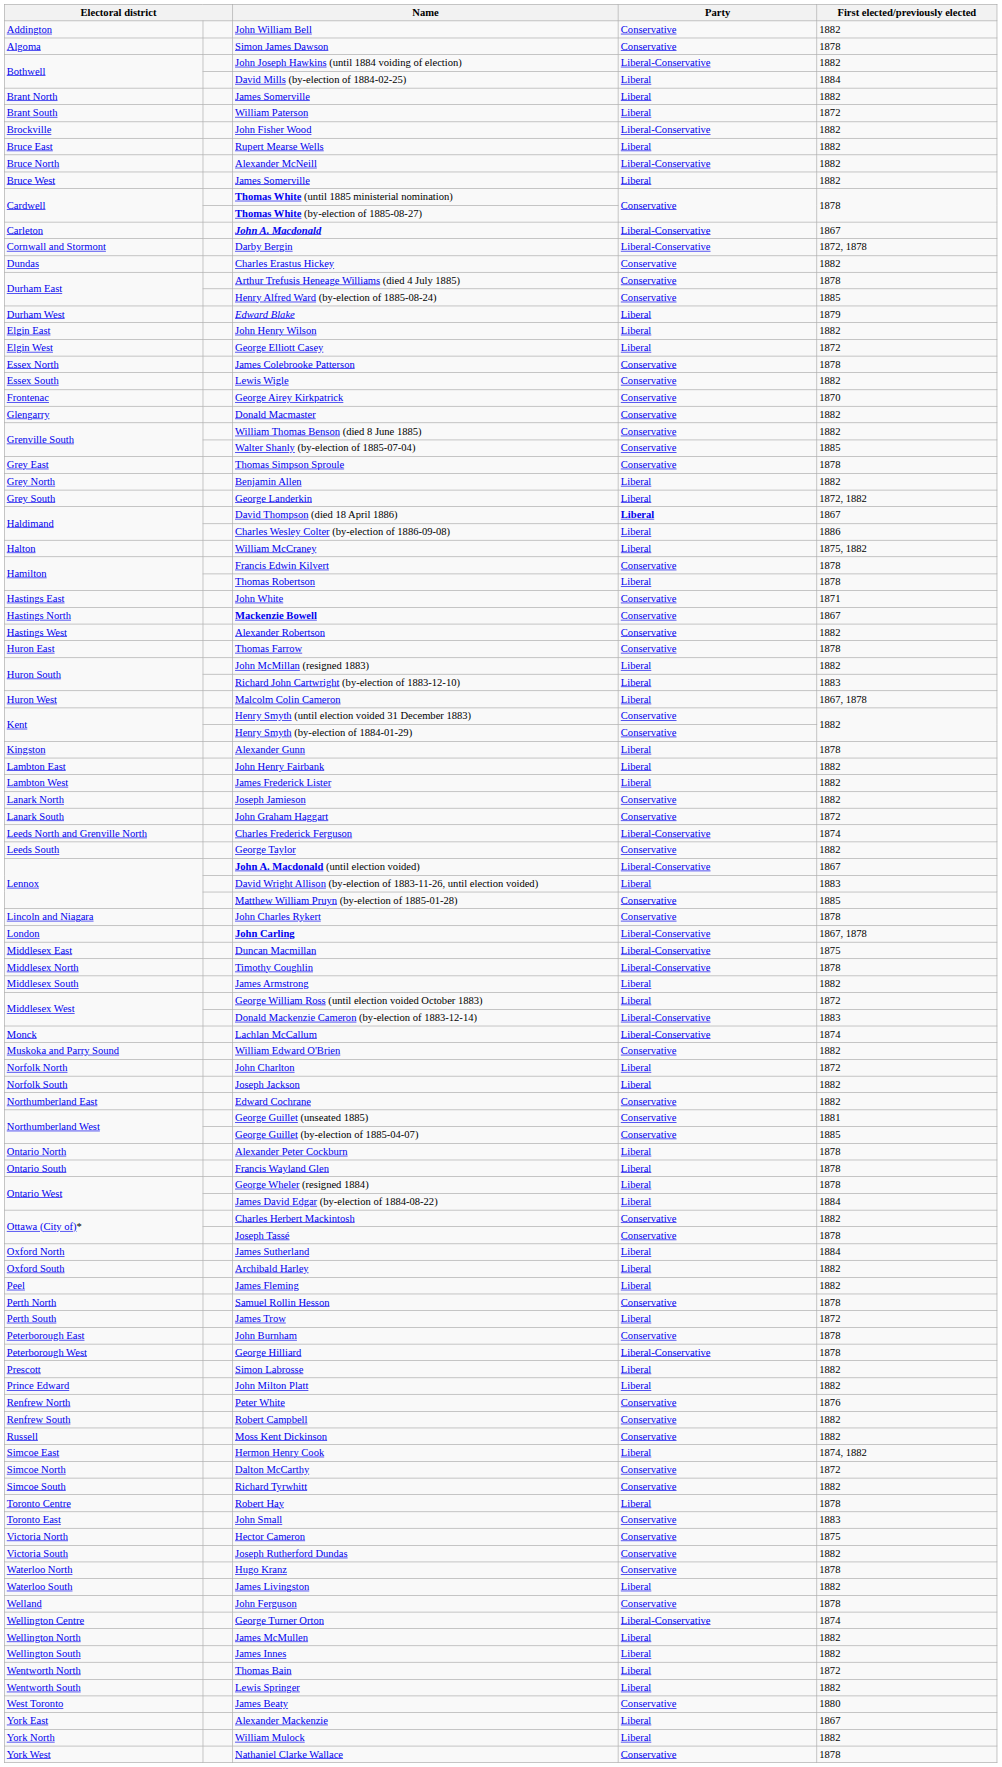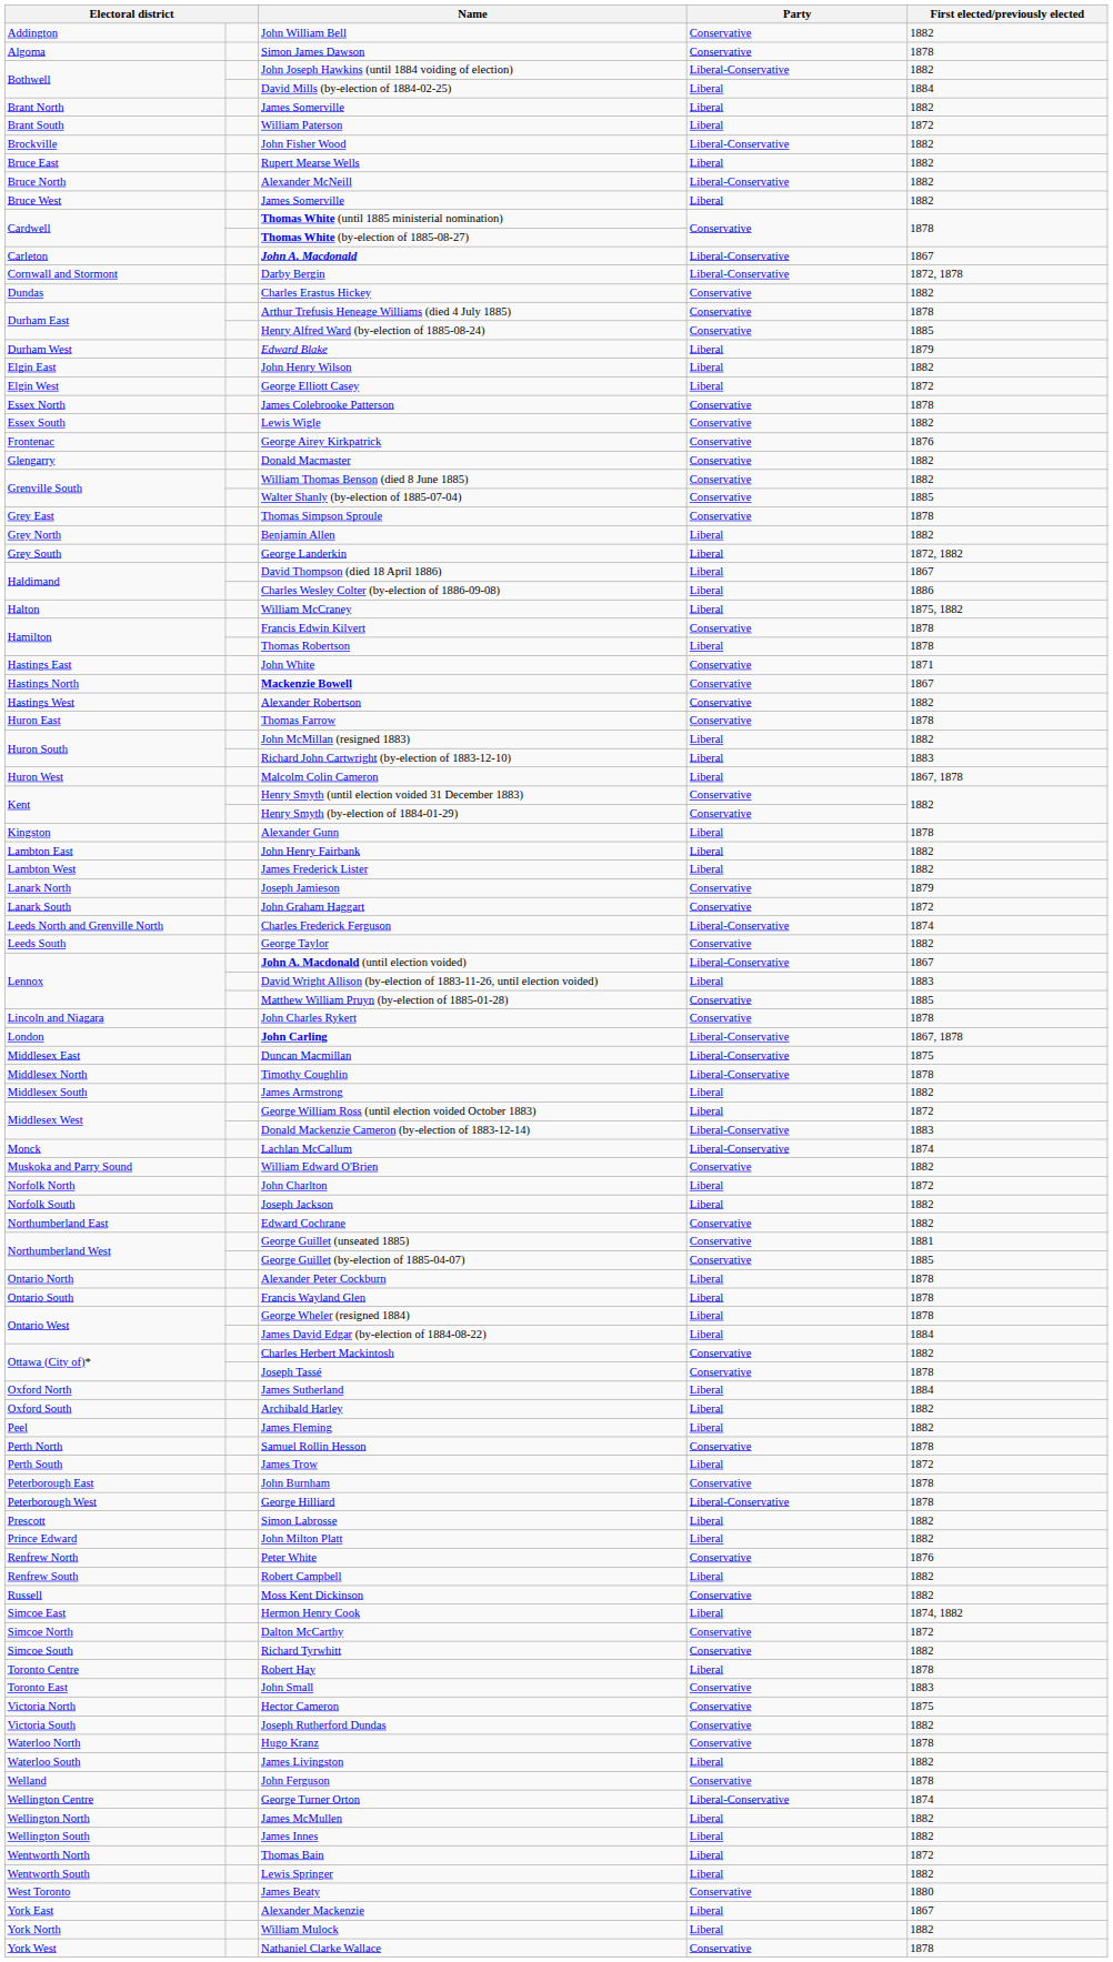 <table class="wikitable" width=95%>
 <tr>
 <th colspan=2 width=23%>Electoral district</th>
 <th>Name</th>
 <th width=20%>Party</th>
 <th>First elected/previously elected</th>
 </tr>
 <tr>
 <td width=20%><a href='#'>Addington</a></td>
 <td></td>
 <td><a href='#'>John William Bell</a></td>
 <td><a href='#'>Conservative</a></td>
 <td>1882</td>
 </tr>
 <tr>
 <td><a href='#'>Algoma</a></td>
 <td></td>
 <td><a href='#'>Simon James Dawson</a></td>
 <td><a href='#'>Conservative</a></td>
 <td>1878</td>
 </tr>
 <tr>
 <td rowspan=2><a href='#'>Bothwell</a></td>
 <td></td>
 <td><a href='#'>John Joseph Hawkins</a> (until 1884 voiding of election)</td>
 <td><a href='#'>Liberal-Conservative</a></td>
 <td>1882</td>
 </tr>
 <tr>
 <td></td>
 <td><a href='#'>David Mills</a> (by-election of 1884-02-25)</td>
 <td><a href='#'>Liberal</a></td>
 <td>1884</td>
 </tr>
 <tr>
 <td><a href='#'>Brant North</a></td>
 <td></td>
 <td><a href='#'>James Somerville</a></td>
 <td><a href='#'>Liberal</a></td>
 <td>1882</td>
 </tr>
 <tr>
 <td><a href='#'>Brant South</a></td>
 <td></td>
 <td><a href='#'>William Paterson</a></td>
 <td><a href='#'>Liberal</a></td>
 <td>1872</td>
 </tr>
 <tr>
 <td><a href='#'>Brockville</a></td>
 <td></td>
 <td><a href='#'>John Fisher Wood</a></td>
 <td><a href='#'>Liberal-Conservative</a></td>
 <td>1882</td>
 </tr>
 <tr>
 <td><a href='#'>Bruce East</a></td>
 <td></td>
 <td><a href='#'>Rupert Mearse Wells</a></td>
 <td><a href='#'>Liberal</a></td>
 <td>1882</td>
 </tr>
 <tr>
 <td><a href='#'>Bruce North</a></td>
 <td></td>
 <td><a href='#'>Alexander McNeill</a></td>
 <td><a href='#'>Liberal-Conservative</a></td>
 <td>1882</td>
 </tr>
 <tr>
 <td><a href='#'>Bruce West</a></td>
 <td></td>
 <td><a href='#'>James Somerville</a></td>
 <td><a href='#'>Liberal</a></td>
 <td>1882</td>
 </tr>
 <tr>
 <td rowspan=2><a href='#'>Cardwell</a></td>
 <td></td>
 <td><strong><a href='#'>Thomas White</a></strong> (until 1885 ministerial nomination)</td>
 <td rowspan=2><a href='#'>Conservative</a></td>
 <td rowspan=2>1878</td>
 </tr>
 <tr>
 <td></td>
 <td><strong><a href='#'>Thomas White</a></strong> (by-election of 1885-08-27)</td>
 </tr>
 <tr>
 <td><a href='#'>Carleton</a></td>
 <td></td>
 <td><strong><em><a href='#'>John A. Macdonald</a></em></strong></td>
 <td><a href='#'>Liberal-Conservative</a></td>
 <td>1867</td>
 </tr>
 <tr>
 <td><a href='#'>Cornwall and Stormont</a></td>
 <td></td>
 <td><a href='#'>Darby Bergin</a></td>
 <td><a href='#'>Liberal-Conservative</a></td>
 <td>1872, 1878</td>
 </tr>
 <tr>
 <td><a href='#'>Dundas</a></td>
 <td></td>
 <td><a href='#'>Charles Erastus Hickey</a></td>
 <td><a href='#'>Conservative</a></td>
 <td>1882</td>
 </tr>
 <tr>
 <td rowspan=2><a href='#'>Durham East</a></td>
 <td></td>
 <td><a href='#'>Arthur Trefusis Heneage Williams</a> (died 4 July 1885)</td>
 <td><a href='#'>Conservative</a></td>
 <td>1878</td>
 </tr>
 <tr>
 <td></td>
 <td><a href='#'>Henry Alfred Ward</a> (by-election of 1885-08-24)</td>
 <td><a href='#'>Conservative</a></td>
 <td>1885</td>
 </tr>
 <tr>
 <td><a href='#'>Durham West</a></td>
 <td></td>
 <td><em><a href='#'>Edward Blake</a></em></td>
 <td><a href='#'>Liberal</a></td>
 <td>1879</td>
 </tr>
 <tr>
 <td><a href='#'>Elgin East</a></td>
 <td></td>
 <td><a href='#'>John Henry Wilson</a></td>
 <td><a href='#'>Liberal</a></td>
 <td>1882</td>
 </tr>
 <tr>
 <td><a href='#'>Elgin West</a></td>
 <td></td>
 <td><a href='#'>George Elliott Casey</a></td>
 <td><a href='#'>Liberal</a></td>
 <td>1872</td>
 </tr>
 <tr>
 <td><a href='#'>Essex North</a></td>
 <td></td>
 <td><a href='#'>James Colebrooke Patterson</a></td>
 <td><a href='#'>Conservative</a></td>
 <td>1878</td>
 </tr>
 <tr>
 <td><a href='#'>Essex South</a></td>
 <td></td>
 <td><a href='#'>Lewis Wigle</a></td>
 <td><a href='#'>Conservative</a></td>
 <td>1882</td>
 </tr>
 <tr>
 <td><a href='#'>Frontenac</a></td>
 <td></td>
 <td><a href='#'>George Airey Kirkpatrick</a> </td>
 <td><a href='#'>Conservative</a></td>
-<td>1870</td>
+<td>1876</td>
 </tr>
 <tr>
 <td><a href='#'>Glengarry</a></td>
 <td></td>
 <td><a href='#'>Donald Macmaster</a></td>
 <td><a href='#'>Conservative</a></td>
 <td>1882</td>
 </tr>
 <tr>
 <td rowspan=2><a href='#'>Grenville South</a></td>
 <td></td>
 <td><a href='#'>William Thomas Benson</a> (died 8 June 1885)</td>
 <td><a href='#'>Conservative</a></td>
 <td>1882</td>
 </tr>
 <tr>
 <td></td>
 <td><a href='#'>Walter Shanly</a> (by-election of 1885-07-04)</td>
 <td><a href='#'>Conservative</a></td>
 <td>1885</td>
 </tr>
 <tr>
 <td><a href='#'>Grey East</a></td>
 <td></td>
 <td><a href='#'>Thomas Simpson Sproule</a></td>
 <td><a href='#'>Conservative</a></td>
 <td>1878</td>
 </tr>
 <tr>
 <td><a href='#'>Grey North</a></td>
 <td></td>
 <td><a href='#'>Benjamin Allen</a></td>
 <td><a href='#'>Liberal</a></td>
 <td>1882</td>
 </tr>
 <tr>
 <td><a href='#'>Grey South</a></td>
 <td></td>
 <td><a href='#'>George Landerkin</a></td>
 <td><a href='#'>Liberal</a></td>
 <td>1872, 1882</td>
 </tr>
 <tr>
 <td rowspan=2><a href='#'>Haldimand</a></td>
 <td></td>
 <td><a href='#'>David Thompson</a> (died 18 April 1886)</td>
-<td><strong><a href='#'>Liberal</a></strong></td>
+<td><a href='#'>Liberal</a></td>
 <td>1867</td>
 </tr>
 <tr>
 <td></td>
 <td><a href='#'>Charles Wesley Colter</a> (by-election of 1886-09-08)</td>
 <td><a href='#'>Liberal</a></td>
 <td>1886</td>
 </tr>
 <tr>
 <td><a href='#'>Halton</a></td>
 <td></td>
 <td><a href='#'>William McCraney</a></td>
 <td><a href='#'>Liberal</a></td>
 <td>1875, 1882</td>
 </tr>
 <tr>
 <td rowspan=2><a href='#'>Hamilton</a></td>
 <td></td>
 <td><a href='#'>Francis Edwin Kilvert</a></td>
 <td><a href='#'>Conservative</a></td>
 <td>1878</td>
 </tr>
 <tr>
 <td></td>
 <td><a href='#'>Thomas Robertson</a></td>
 <td><a href='#'>Liberal</a></td>
 <td>1878</td>
 </tr>
 <tr>
 <td><a href='#'>Hastings East</a></td>
 <td></td>
 <td><a href='#'>John White</a></td>
 <td><a href='#'>Conservative</a></td>
 <td>1871</td>
 </tr>
 <tr>
 <td><a href='#'>Hastings North</a></td>
 <td></td>
 <td><strong><a href='#'>Mackenzie Bowell</a></strong></td>
 <td><a href='#'>Conservative</a></td>
 <td>1867</td>
 </tr>
 <tr>
 <td><a href='#'>Hastings West</a></td>
 <td></td>
 <td><a href='#'>Alexander Robertson</a></td>
 <td><a href='#'>Conservative</a></td>
 <td>1882</td>
 </tr>
 <tr>
 <td><a href='#'>Huron East</a></td>
 <td></td>
 <td><a href='#'>Thomas Farrow</a></td>
 <td><a href='#'>Conservative</a></td>
 <td>1878</td>
 </tr>
 <tr>
 <td rowspan=2><a href='#'>Huron South</a></td>
 <td></td>
 <td><a href='#'>John McMillan</a> (resigned 1883)</td>
 <td><a href='#'>Liberal</a></td>
 <td>1882</td>
 </tr>
 <tr>
 <td></td>
 <td><a href='#'>Richard John Cartwright</a> (by-election of 1883-12-10)</td>
 <td><a href='#'>Liberal</a></td>
 <td>1883</td>
 </tr>
 <tr>
 <td><a href='#'>Huron West</a></td>
 <td></td>
 <td><a href='#'>Malcolm Colin Cameron</a></td>
 <td><a href='#'>Liberal</a></td>
 <td>1867, 1878</td>
 </tr>
 <tr>
 <td rowspan=2><a href='#'>Kent</a></td>
 <td></td>
 <td><a href='#'>Henry Smyth</a> (until election voided 31 December 1883)</td>
 <td><a href='#'>Conservative</a></td>
 <td rowspan=2>1882</td>
 </tr>
 <tr>
 <td></td>
 <td><a href='#'>Henry Smyth</a> (by-election of 1884-01-29)</td>
 <td><a href='#'>Conservative</a></td>
 </tr>
 <tr>
 <td><a href='#'>Kingston</a></td>
 <td></td>
 <td><a href='#'>Alexander Gunn</a></td>
 <td><a href='#'>Liberal</a></td>
 <td>1878</td>
 </tr>
 <tr>
 <td><a href='#'>Lambton East</a></td>
 <td></td>
 <td><a href='#'>John Henry Fairbank</a></td>
 <td><a href='#'>Liberal</a></td>
 <td>1882</td>
 </tr>
 <tr>
 <td><a href='#'>Lambton West</a></td>
 <td></td>
 <td><a href='#'>James Frederick Lister</a></td>
 <td><a href='#'>Liberal</a></td>
 <td>1882</td>
 </tr>
 <tr>
 <td><a href='#'>Lanark North</a></td>
 <td></td>
 <td><a href='#'>Joseph Jamieson</a></td>
 <td><a href='#'>Conservative</a></td>
-<td>1882</td>
+<td>1879</td>
 </tr>
 <tr>
 <td><a href='#'>Lanark South</a></td>
 <td></td>
 <td><a href='#'>John Graham Haggart</a></td>
 <td><a href='#'>Conservative</a></td>
 <td>1872</td>
 </tr>
 <tr>
 <td><a href='#'>Leeds North and Grenville North</a></td>
 <td></td>
 <td><a href='#'>Charles Frederick Ferguson</a></td>
 <td><a href='#'>Liberal-Conservative</a></td>
 <td>1874</td>
 </tr>
 <tr>
 <td><a href='#'>Leeds South</a></td>
 <td></td>
 <td><a href='#'>George Taylor</a></td>
 <td><a href='#'>Conservative</a></td>
 <td>1882</td>
 </tr>
 <tr>
 <td rowspan=3><a href='#'>Lennox</a></td>
 <td></td>
 <td><strong><a href='#'>John A. Macdonald</a></strong> (until election voided)</td>
 <td><a href='#'>Liberal-Conservative</a></td>
 <td>1867</td>
 </tr>
 <tr>
 <td></td>
 <td><a href='#'>David Wright Allison</a> (by-election of 1883-11-26, until election voided)</td>
 <td><a href='#'>Liberal</a></td>
 <td>1883</td>
 </tr>
 <tr>
 <td></td>
 <td><a href='#'>Matthew William Pruyn</a> (by-election of 1885-01-28)</td>
 <td><a href='#'>Conservative</a></td>
 <td>1885</td>
 </tr>
 <tr>
 <td><a href='#'>Lincoln and Niagara</a></td>
 <td></td>
 <td><a href='#'>John Charles Rykert</a></td>
 <td><a href='#'>Conservative</a></td>
 <td>1878</td>
 </tr>
 <tr>
 <td><a href='#'>London</a></td>
 <td></td>
 <td><strong><a href='#'>John Carling</a></strong></td>
 <td><a href='#'>Liberal-Conservative</a></td>
 <td>1867, 1878</td>
 </tr>
 <tr>
 <td><a href='#'>Middlesex East</a></td>
 <td></td>
 <td><a href='#'>Duncan Macmillan</a></td>
 <td><a href='#'>Liberal-Conservative</a></td>
 <td>1875</td>
 </tr>
 <tr>
 <td><a href='#'>Middlesex North</a></td>
 <td></td>
 <td><a href='#'>Timothy Coughlin</a></td>
 <td><a href='#'>Liberal-Conservative</a></td>
 <td>1878</td>
 </tr>
 <tr>
 <td><a href='#'>Middlesex South</a></td>
 <td></td>
 <td><a href='#'>James Armstrong</a></td>
 <td><a href='#'>Liberal</a></td>
 <td>1882</td>
 </tr>
 <tr>
 <td rowspan=2><a href='#'>Middlesex West</a></td>
 <td></td>
 <td><a href='#'>George William Ross</a> (until election voided October 1883)</td>
 <td><a href='#'>Liberal</a></td>
 <td>1872</td>
 </tr>
 <tr>
 <td></td>
 <td><a href='#'>Donald Mackenzie Cameron</a> (by-election of 1883-12-14)</td>
 <td><a href='#'>Liberal-Conservative</a></td>
 <td>1883</td>
 </tr>
 <tr>
 <td><a href='#'>Monck</a></td>
 <td></td>
 <td><a href='#'>Lachlan McCallum</a></td>
 <td><a href='#'>Liberal-Conservative</a></td>
 <td>1874</td>
 </tr>
 <tr>
 <td><a href='#'>Muskoka and Parry Sound</a></td>
 <td></td>
 <td><a href='#'>William Edward O'Brien</a></td>
 <td><a href='#'>Conservative</a></td>
 <td>1882</td>
 </tr>
 <tr>
 <td><a href='#'>Norfolk North</a></td>
 <td></td>
 <td><a href='#'>John Charlton</a></td>
 <td><a href='#'>Liberal</a></td>
 <td>1872</td>
 </tr>
 <tr>
 <td><a href='#'>Norfolk South</a></td>
 <td></td>
 <td><a href='#'>Joseph Jackson</a></td>
 <td><a href='#'>Liberal</a></td>
 <td>1882</td>
 </tr>
 <tr>
 <td><a href='#'>Northumberland East</a></td>
 <td></td>
 <td><a href='#'>Edward Cochrane</a></td>
 <td><a href='#'>Conservative</a></td>
 <td>1882</td>
 </tr>
 <tr>
 <td rowspan=2><a href='#'>Northumberland West</a></td>
 <td></td>
 <td><a href='#'>George Guillet</a> (unseated 1885)</td>
 <td><a href='#'>Conservative</a></td>
 <td>1881</td>
 </tr>
 <tr>
 <td></td>
 <td><a href='#'>George Guillet</a> (by-election of 1885-04-07)</td>
 <td><a href='#'>Conservative</a></td>
 <td>1885</td>
 </tr>
 <tr>
 <td><a href='#'>Ontario North</a></td>
 <td></td>
 <td><a href='#'>Alexander Peter Cockburn</a></td>
 <td><a href='#'>Liberal</a></td>
 <td>1878</td>
 </tr>
 <tr>
 <td><a href='#'>Ontario South</a></td>
 <td></td>
 <td><a href='#'>Francis Wayland Glen</a></td>
 <td><a href='#'>Liberal</a></td>
 <td>1878</td>
 </tr>
 <tr>
 <td rowspan=2><a href='#'>Ontario West</a></td>
 <td></td>
 <td><a href='#'>George Wheler</a> (resigned 1884)</td>
 <td><a href='#'>Liberal</a></td>
 <td>1878</td>
 </tr>
 <tr>
 <td></td>
 <td><a href='#'>James David Edgar</a> (by-election of 1884-08-22)</td>
 <td><a href='#'>Liberal</a></td>
 <td>1884</td>
 </tr>
 <tr>
 <td rowspan=2><a href='#'>Ottawa (City of)</a>*</td>
 <td></td>
 <td><a href='#'>Charles Herbert Mackintosh</a></td>
 <td><a href='#'>Conservative</a></td>
 <td>1882</td>
 </tr>
 <tr>
 <td></td>
 <td><a href='#'>Joseph Tassé</a></td>
 <td><a href='#'>Conservative</a></td>
 <td>1878</td>
 </tr>
 <tr>
 <td><a href='#'>Oxford North</a></td>
 <td></td>
 <td><a href='#'>James Sutherland</a></td>
 <td><a href='#'>Liberal</a></td>
 <td>1884</td>
 </tr>
 <tr>
 <td><a href='#'>Oxford South</a></td>
 <td></td>
 <td><a href='#'>Archibald Harley</a></td>
 <td><a href='#'>Liberal</a></td>
 <td>1882</td>
 </tr>
 <tr>
 <td><a href='#'>Peel</a></td>
 <td></td>
 <td><a href='#'>James Fleming</a></td>
 <td><a href='#'>Liberal</a></td>
 <td>1882</td>
 </tr>
 <tr>
 <td><a href='#'>Perth North</a></td>
 <td></td>
 <td><a href='#'>Samuel Rollin Hesson</a></td>
 <td><a href='#'>Conservative</a></td>
 <td>1878</td>
 </tr>
 <tr>
 <td><a href='#'>Perth South</a></td>
 <td></td>
 <td><a href='#'>James Trow</a></td>
 <td><a href='#'>Liberal</a></td>
 <td>1872</td>
 </tr>
 <tr>
 <td><a href='#'>Peterborough East</a></td>
 <td></td>
 <td><a href='#'>John Burnham</a></td>
 <td><a href='#'>Conservative</a></td>
 <td>1878</td>
 </tr>
 <tr>
 <td><a href='#'>Peterborough West</a></td>
 <td></td>
 <td><a href='#'>George Hilliard</a></td>
 <td><a href='#'>Liberal-Conservative</a></td>
 <td>1878</td>
 </tr>
 <tr>
 <td><a href='#'>Prescott</a></td>
 <td></td>
 <td><a href='#'>Simon Labrosse</a></td>
 <td><a href='#'>Liberal</a></td>
 <td>1882</td>
 </tr>
 <tr>
 <td><a href='#'>Prince Edward</a></td>
 <td></td>
 <td><a href='#'>John Milton Platt</a></td>
 <td><a href='#'>Liberal</a></td>
 <td>1882</td>
 </tr>
 <tr>
 <td><a href='#'>Renfrew North</a></td>
 <td></td>
 <td><a href='#'>Peter White</a></td>
 <td><a href='#'>Conservative</a></td>
 <td>1876</td>
 </tr>
 <tr>
 <td><a href='#'>Renfrew South</a></td>
 <td></td>
 <td><a href='#'>Robert Campbell</a></td>
-<td><a href='#'>Conservative</a></td>
+<td><a href='#'>Liberal</a></td>
 <td>1882</td>
 </tr>
 <tr>
 <td><a href='#'>Russell</a></td>
 <td></td>
 <td><a href='#'>Moss Kent Dickinson</a></td>
 <td><a href='#'>Conservative</a></td>
 <td>1882</td>
 </tr>
 <tr>
 <td><a href='#'>Simcoe East</a></td>
 <td></td>
 <td><a href='#'>Hermon Henry Cook</a></td>
 <td><a href='#'>Liberal</a></td>
 <td>1874, 1882</td>
 </tr>
 <tr>
 <td><a href='#'>Simcoe North</a></td>
 <td></td>
 <td><a href='#'>Dalton McCarthy</a></td>
 <td><a href='#'>Conservative</a></td>
 <td>1872</td>
 </tr>
 <tr>
 <td><a href='#'>Simcoe South</a></td>
 <td></td>
 <td><a href='#'>Richard Tyrwhitt</a></td>
 <td><a href='#'>Conservative</a></td>
 <td>1882</td>
 </tr>
 <tr>
 <td><a href='#'>Toronto Centre</a></td>
 <td></td>
 <td><a href='#'>Robert Hay</a></td>
 <td><a href='#'>Liberal</a></td>
 <td>1878</td>
 </tr>
 <tr>
 <td><a href='#'>Toronto East</a></td>
 <td></td>
 <td><a href='#'>John Small</a></td>
 <td><a href='#'>Conservative</a></td>
 <td>1883</td>
 </tr>
 <tr>
 <td><a href='#'>Victoria North</a></td>
 <td></td>
 <td><a href='#'>Hector Cameron</a></td>
 <td><a href='#'>Conservative</a></td>
 <td>1875</td>
 </tr>
 <tr>
 <td><a href='#'>Victoria South</a></td>
 <td></td>
 <td><a href='#'>Joseph Rutherford Dundas</a></td>
 <td><a href='#'>Conservative</a></td>
 <td>1882</td>
 </tr>
 <tr>
 <td><a href='#'>Waterloo North</a></td>
 <td></td>
 <td><a href='#'>Hugo Kranz</a></td>
 <td><a href='#'>Conservative</a></td>
 <td>1878</td>
 </tr>
 <tr>
 <td><a href='#'>Waterloo South</a></td>
 <td></td>
 <td><a href='#'>James Livingston</a></td>
 <td><a href='#'>Liberal</a></td>
 <td>1882</td>
 </tr>
 <tr>
 <td><a href='#'>Welland</a></td>
 <td></td>
 <td><a href='#'>John Ferguson</a></td>
 <td><a href='#'>Conservative</a></td>
 <td>1878</td>
 </tr>
 <tr>
 <td><a href='#'>Wellington Centre</a></td>
 <td></td>
 <td><a href='#'>George Turner Orton</a></td>
 <td><a href='#'>Liberal-Conservative</a></td>
 <td>1874</td>
 </tr>
 <tr>
 <td><a href='#'>Wellington North</a></td>
 <td></td>
 <td><a href='#'>James McMullen</a></td>
 <td><a href='#'>Liberal</a></td>
 <td>1882</td>
 </tr>
 <tr>
 <td><a href='#'>Wellington South</a></td>
 <td></td>
 <td><a href='#'>James Innes</a></td>
 <td><a href='#'>Liberal</a></td>
 <td>1882</td>
 </tr>
 <tr>
 <td><a href='#'>Wentworth North</a></td>
 <td></td>
 <td><a href='#'>Thomas Bain</a></td>
 <td><a href='#'>Liberal</a></td>
 <td>1872</td>
 </tr>
 <tr>
 <td><a href='#'>Wentworth South</a></td>
 <td></td>
 <td><a href='#'>Lewis Springer</a></td>
 <td><a href='#'>Liberal</a></td>
 <td>1882</td>
 </tr>
 <tr>
 <td><a href='#'>West Toronto</a></td>
 <td></td>
 <td><a href='#'>James Beaty</a></td>
 <td><a href='#'>Conservative</a></td>
 <td>1880</td>
 </tr>
 <tr>
 <td><a href='#'>York East</a></td>
 <td></td>
 <td><a href='#'>Alexander Mackenzie</a></td>
 <td><a href='#'>Liberal</a></td>
 <td>1867</td>
 </tr>
 <tr>
 <td><a href='#'>York North</a></td>
 <td></td>
 <td><a href='#'>William Mulock</a></td>
 <td><a href='#'>Liberal</a></td>
 <td>1882</td>
 </tr>
 <tr>
 <td><a href='#'>York West</a></td>
 <td></td>
 <td><a href='#'>Nathaniel Clarke Wallace</a></td>
 <td><a href='#'>Conservative</a></td>
 <td>1878</td>
 </tr>
 </table>
